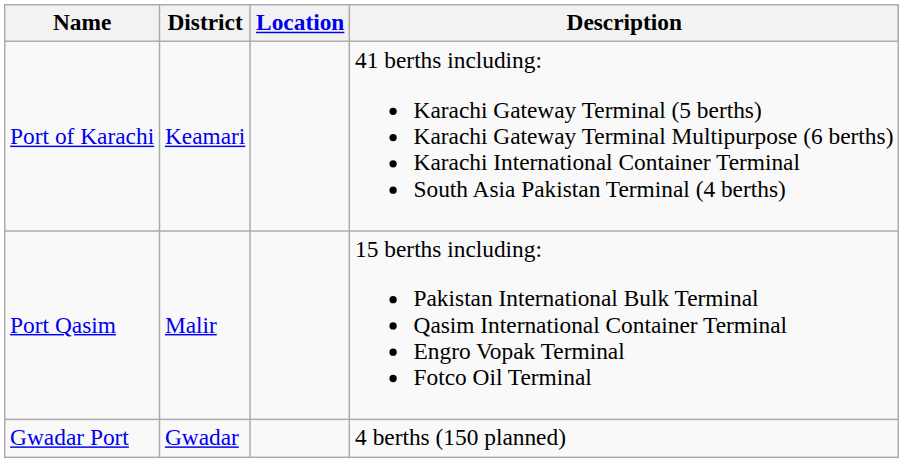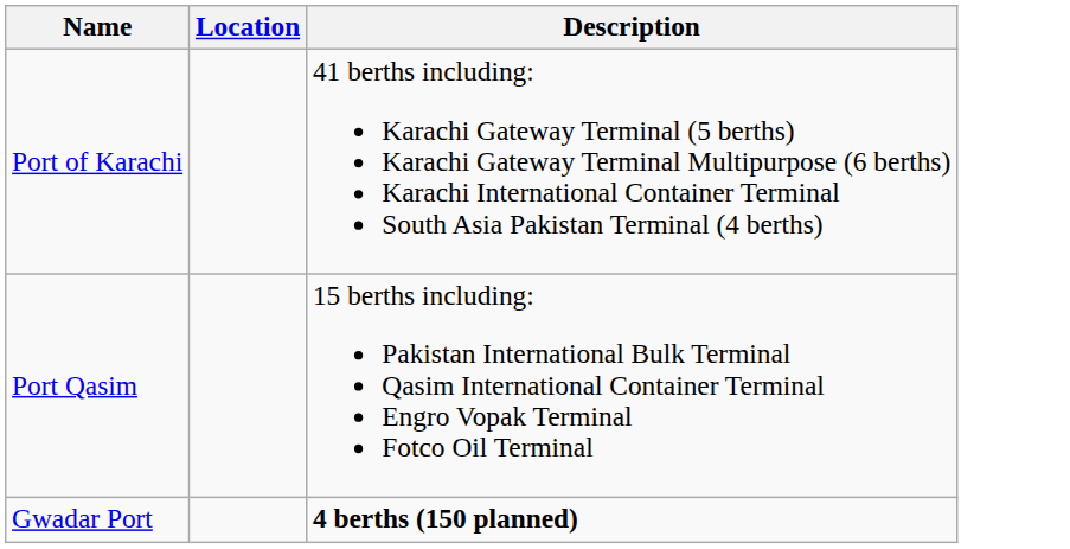 <table class="wikitable sortable">
 <tr>
 <th>Name</th>
-<th>District</th>
 <th><a href='#'>Location</a></th>
 <th>Description</th>
 </tr>
 <tr>
 <td><a href='#'>Port of Karachi</a></td>
-<td><a href='#'>Keamari</a></td>
 <td></td>
 <td>41 berths including:<br><ul><li>Karachi Gateway Terminal (5 berths)</li><li>Karachi Gateway Terminal Multipurpose (6 berths)</li><li>Karachi International Container Terminal</li><li>South Asia Pakistan Terminal (4 berths)</li></ul></td>
 </tr>
 <tr>
 <td><a href='#'>Port Qasim</a></td>
-<td><a href='#'>Malir</a></td>
 <td></td>
 <td>15 berths including:<br><ul><li>Pakistan International Bulk Terminal</li><li>Qasim International Container Terminal</li><li>Engro Vopak Terminal</li><li>Fotco Oil Terminal</li></ul></td>
 </tr>
 <tr>
 <td><a href='#'>Gwadar Port</a></td>
-<td><a href='#'>Gwadar</a></td>
 <td></td>
-<td>4 berths (150 planned)</td>
+<td><strong>4 berths (150 planned)</strong></td>
 </tr>
 </table>
